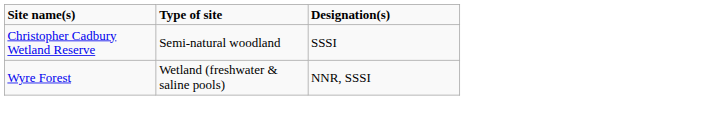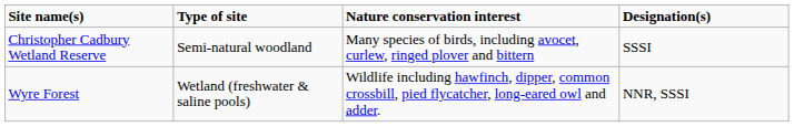 <table class="wikitable">
 <tr>
 <td style="width:180px"><strong>Site name(s)</strong></td>
 <td style="width:180px"><strong>Type of site</strong></td>
+<td style="width:300px"><strong>Nature conservation interest</strong></td>
 <td style="width:180px"><strong>Designation(s)</strong></td>
 </tr>
 <tr>
 <td><a href='#'>Christopher Cadbury Wetland Reserve</a></td>
 <td>Semi-natural woodland</td>
+<td>Many species of birds, including <a href='#'>avocet</a>, <a href='#'>curlew</a>, <a href='#'>ringed plover</a> and <a href='#'>bittern</a></td>
 <td>SSSI</td>
 </tr>
 <tr>
 <td><a href='#'>Wyre Forest</a></td>
 <td>Wetland (freshwater & saline pools)</td>
+<td>Wildlife including <a href='#'>hawfinch</a>, <a href='#'>dipper</a>, <a href='#'>common crossbill</a>, <a href='#'>pied flycatcher</a>, <a href='#'>long-eared owl</a> and <a href='#'>adder</a>.</td>
 <td>NNR, SSSI</td>
 </tr>
 </table>
